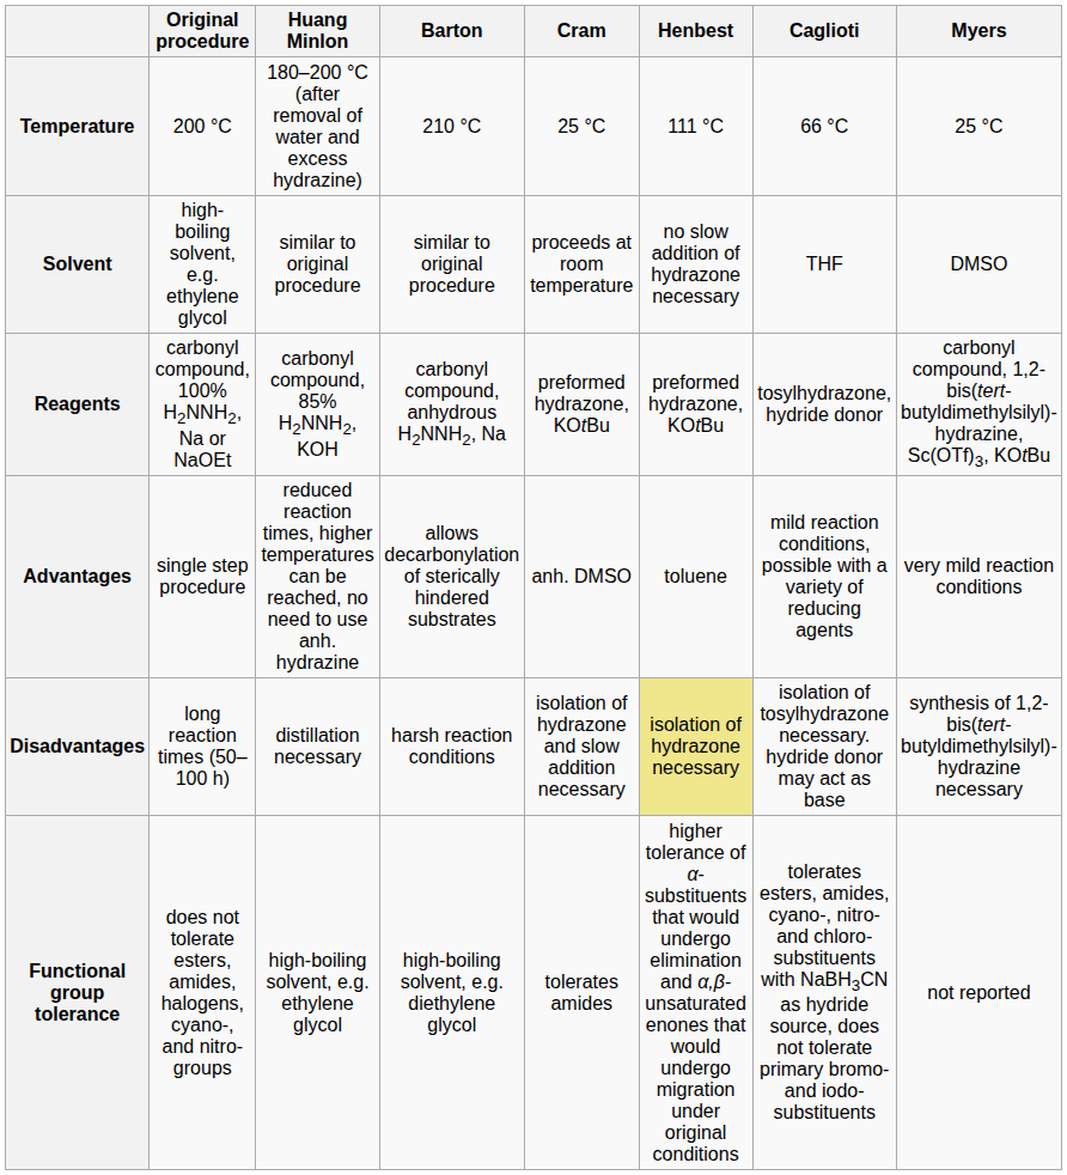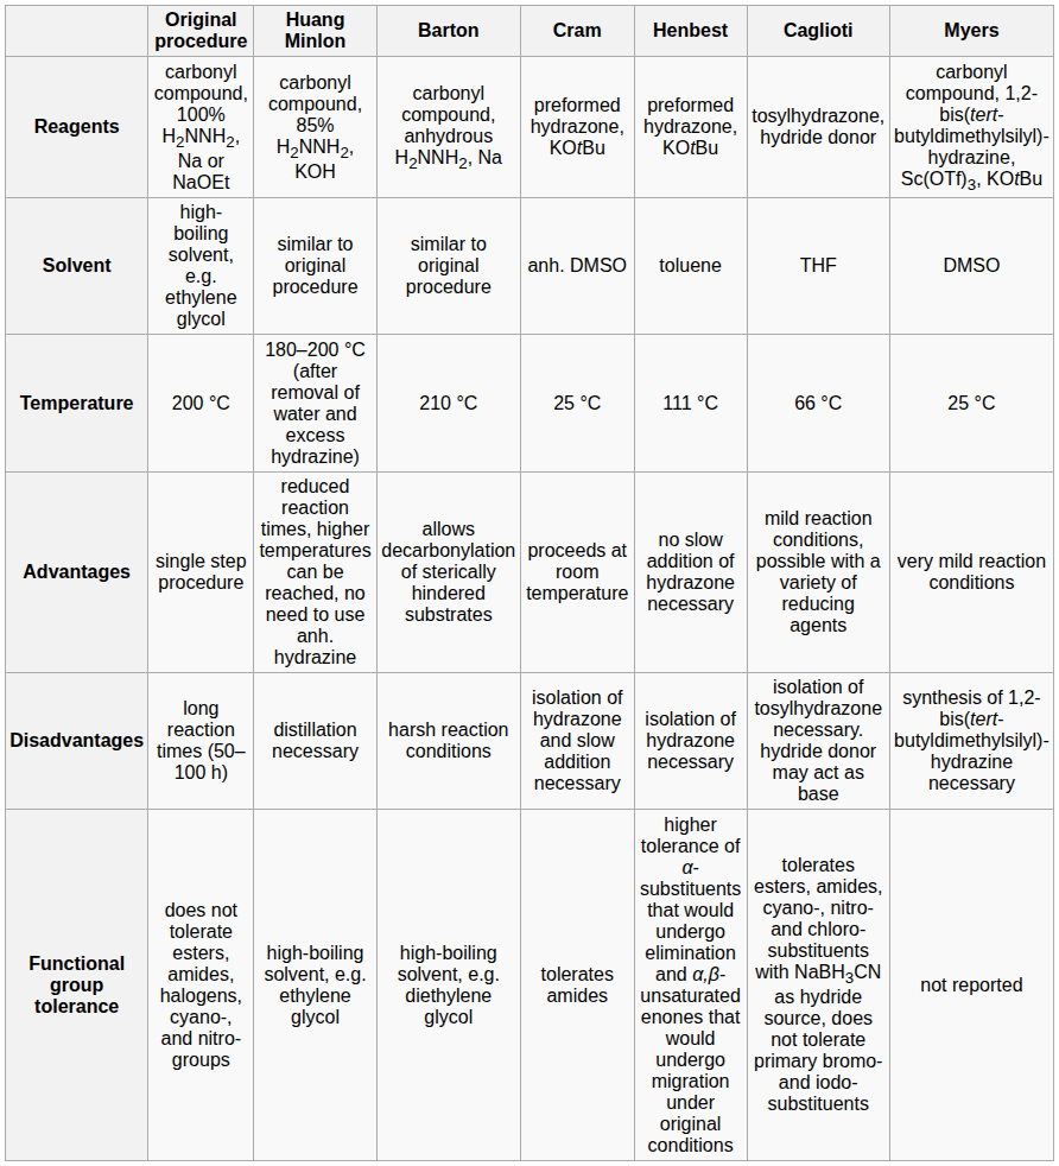 <table class="wikitable" style="text-align:center; margin: 1em auto 1em auto">
 <tr style="height: 40px;">
 <th></th>
 <th>Original procedure</th>
 <th>Huang Minlon</th>
 <th>Barton</th>
 <th>Cram</th>
 <th>Henbest</th>
 <th>Caglioti</th>
 <th>Myers</th>
 </tr>
 <tr style="height: 80px;">
+<th style="width: 90px;">Reagents</th>
+<td style="width: 130px;">carbonyl compound, 100% H<sub>2</sub>NNH<sub>2</sub>, Na or NaOEt</td>
+<td style="width: 130px;">carbonyl compound, 85% H<sub>2</sub>NNH<sub>2</sub>, KOH</td>
+<td style="width: 130px;">carbonyl compound, anhydrous H<sub>2</sub>NNH<sub>2</sub>, Na</td>
+<td style="width: 130px;">preformed hydrazone, KO<em>t</em>Bu</td>
+<td style="width: 130px;">preformed hydrazone, KO<em>t</em>Bu</td>
+<td style="width: 130px;">tosylhydrazone, hydride donor</td>
+<td style="width: 125px;">carbonyl compound, 1,2-bis(<em>tert</em>-butyldimethylsilyl)- hydrazine, Sc(OTf)<sub>3</sub>, KO<em>t</em>Bu</td>
+</tr>
+<tr style="height: 80px;">
+<th>Solvent</th>
+<td>high-boiling solvent, e.g. ethylene glycol</td>
+<td>similar to original procedure</td>
+<td>similar to original procedure</td>
+<td>anh. DMSO</td>
+<td>toluene</td>
+<td>THF</td>
+<td>DMSO</td>
+</tr>
+<tr style="height: 80px;">
 <th>Temperature</th>
 <td>200 °C</td>
 <td>180–200 °C (after removal of water and excess hydrazine)</td>
 <td>210 °C</td>
 <td>25 °C</td>
 <td>111 °C</td>
 <td>66 °C</td>
 <td>25 °C</td>
 </tr>
 <tr style="height: 80px;">
-<th>Solvent</th>
-<td>high-boiling solvent, e.g. ethylene glycol</td>
-<td>similar to original procedure</td>
-<td>similar to original procedure</td>
-<td>proceeds at room temperature</td>
-<td>no slow addition of hydrazone necessary</td>
-<td>THF</td>
-<td>DMSO</td>
-</tr>
-<tr style="height: 80px;">
-<th style="width: 90px;">Reagents</th>
-<td style="width: 130px;">carbonyl compound, 100% H<sub>2</sub>NNH<sub>2</sub>, Na or NaOEt</td>
-<td style="width: 130px;">carbonyl compound, 85% H<sub>2</sub>NNH<sub>2</sub>, KOH</td>
-<td style="width: 130px;">carbonyl compound, anhydrous H<sub>2</sub>NNH<sub>2</sub>, Na</td>
-<td style="width: 130px;">preformed hydrazone, KO<em>t</em>Bu</td>
-<td style="width: 130px;">preformed hydrazone, KO<em>t</em>Bu</td>
-<td style="width: 130px;">tosylhydrazone, hydride donor</td>
-<td style="width: 125px;">carbonyl compound, 1,2-bis(<em>tert</em>-butyldimethylsilyl)- hydrazine, Sc(OTf)<sub>3</sub>, KO<em>t</em>Bu</td>
-</tr>
-<tr style="height: 80px;">
 <th>Advantages</th>
 <td>single step procedure</td>
 <td>reduced reaction times, higher temperatures can be reached, no need to use anh. hydrazine</td>
 <td>allows decarbonylation of sterically hindered substrates</td>
-<td>anh. DMSO</td>
-<td>toluene</td>
+<td>proceeds at room temperature</td>
+<td>no slow addition of hydrazone necessary</td>
 <td>mild reaction conditions, possible with a variety of reducing agents</td>
 <td>very mild reaction conditions</td>
 </tr>
 <tr style="height: 80px;">
 <th>Disadvantages</th>
 <td>long reaction times (50–100 h)</td>
 <td>distillation necessary</td>
 <td>harsh reaction conditions</td>
 <td>isolation of hydrazone and slow addition necessary</td>
-<td style="background: khaki;">isolation of hydrazone necessary</td>
+<td>isolation of hydrazone necessary</td>
 <td>isolation of tosylhydrazone necessary. hydride donor may act as base</td>
 <td>synthesis of 1,2-bis(<em>tert</em>-butyldimethylsilyl)- hydrazine necessary</td>
 </tr>
 <tr style="height: 80px;">
 <th>Functional group tolerance</th>
 <td>does not tolerate esters, amides, halogens, cyano-, and nitro-groups</td>
 <td>high-boiling solvent, e.g. ethylene glycol</td>
 <td>high-boiling solvent, e.g. diethylene glycol</td>
 <td>tolerates amides</td>
 <td>higher tolerance of <em>α</em>-substituents that would undergo elimination and <em>α,β</em>-unsaturated enones that would undergo migration under original conditions</td>
 <td>tolerates esters, amides, cyano-, nitro- and chloro-substituents with NaBH<sub>3</sub>CN as hydride source, does not tolerate primary bromo- and iodo-substituents</td>
 <td>not reported</td>
 </tr>
 </table>
